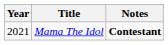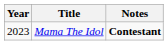 <table class="wikitable" border="1">
 <tr>
 <th>Year</th>
 <th>Title</th>
 <th>Notes</th>
 </tr>
 <tr>
-<td>2021</td>
+<td>2023</td>
 <td><em><a href='#'>Mama The Idol</a></em></td>
 <td><strong>Contestant</strong></td>
 </tr>
 </table>
